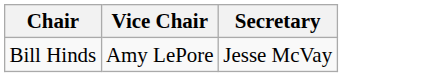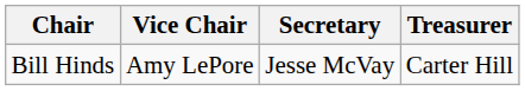 <table class="wikitable">
 <tr>
 <th>Chair</th>
 <th>Vice Chair</th>
 <th>Secretary</th>
+<th>Treasurer</th>
 </tr>
 <tr>
 <td>Bill Hinds</td>
 <td>Amy LePore</td>
 <td>Jesse McVay</td>
+<td>Carter Hill</td>
 </tr>
 </table>
